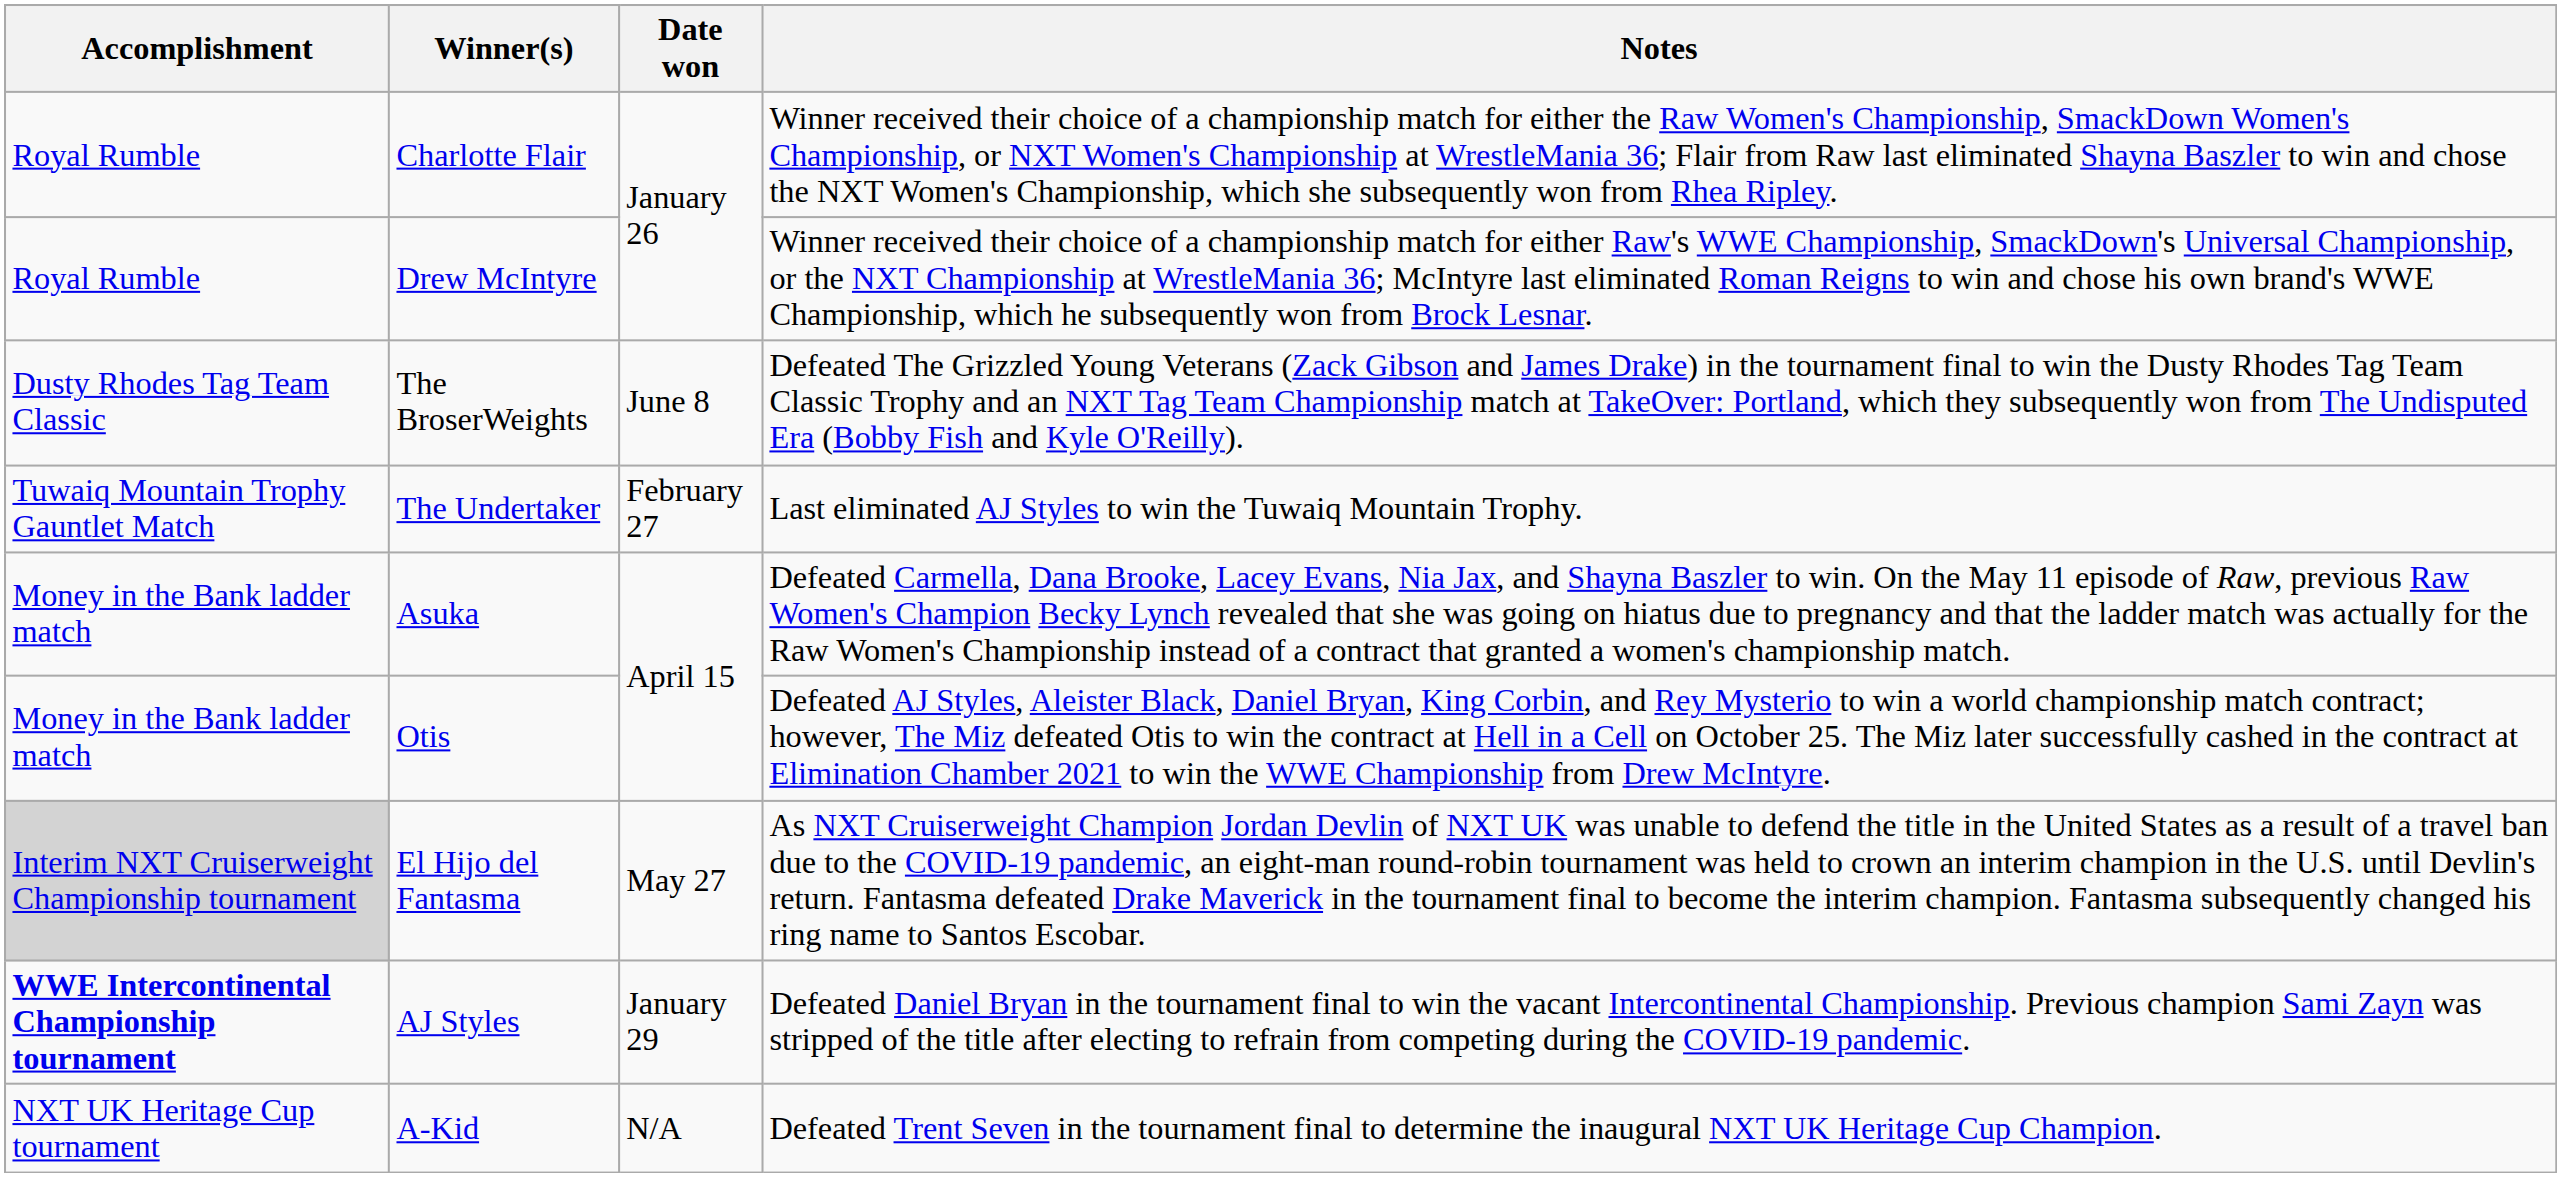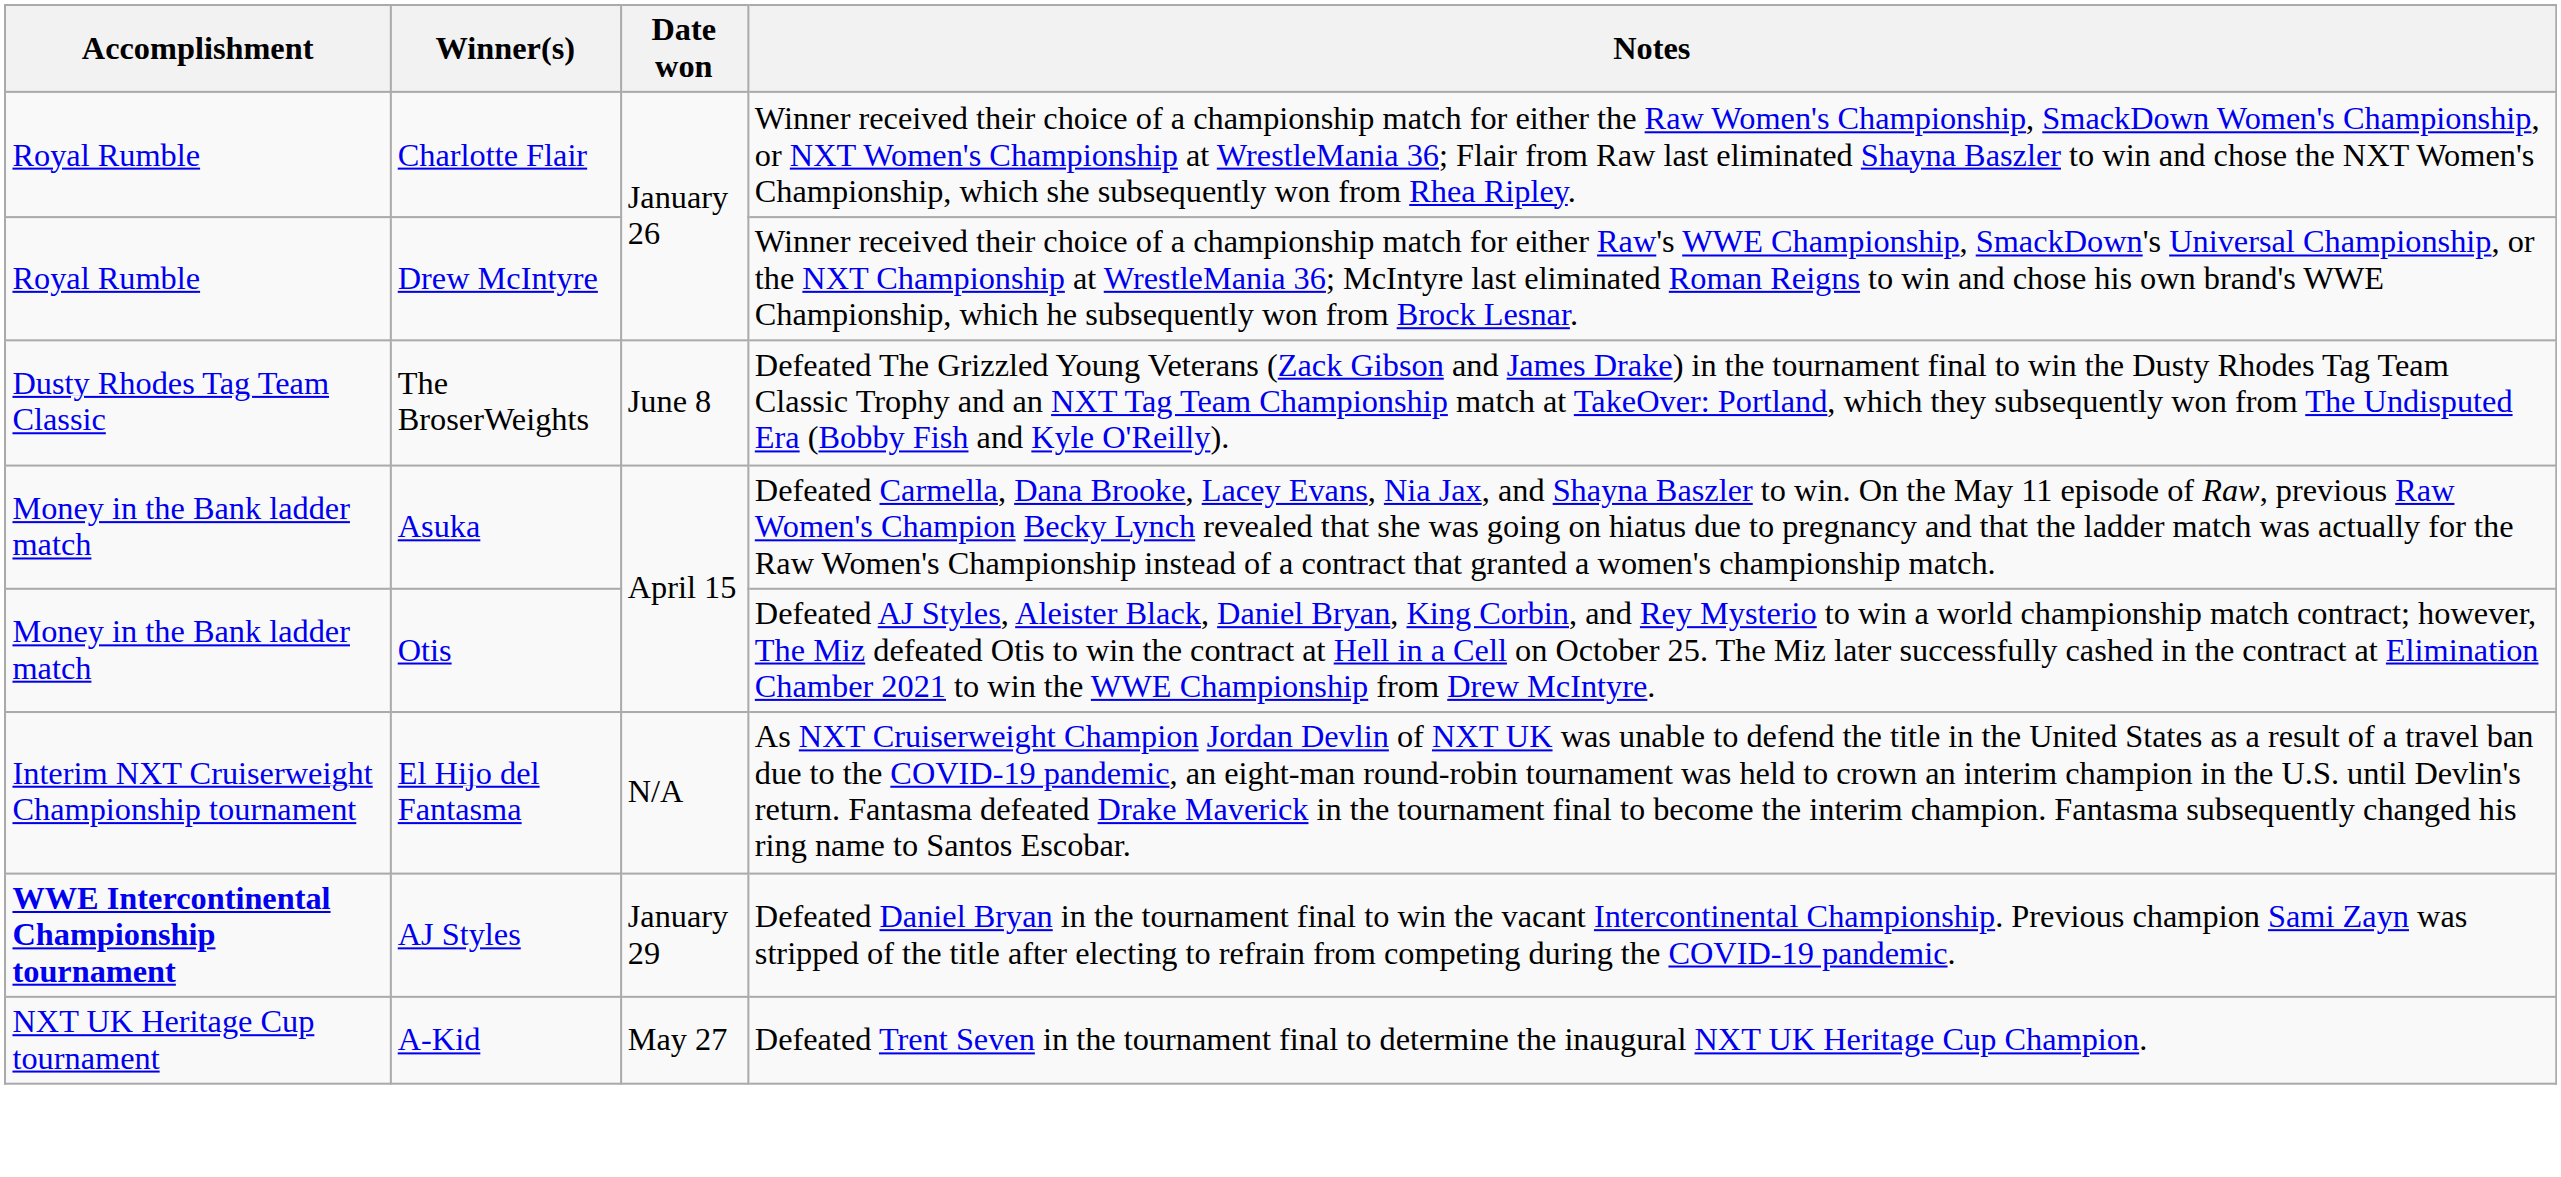 <table class="wikitable" style="width:100%;">
 <tr>
 <th>Accomplishment</th>
 <th>Winner(s)</th>
 <th>Date won</th>
 <th>Notes</th>
 </tr>
 <tr>
 <td><a href='#'>Royal Rumble</a><br></td>
 <td><a href='#'>Charlotte Flair</a></td>
 <td rowspan=2>January 26</td>
 <td>Winner received their choice of a championship match for either the <a href='#'>Raw Women's Championship</a>, <a href='#'>SmackDown Women's Championship</a>, or <a href='#'>NXT Women's Championship</a> at <a href='#'>WrestleMania 36</a>; Flair from Raw last eliminated <a href='#'>Shayna Baszler</a> to win and chose the NXT Women's Championship, which she subsequently won from <a href='#'>Rhea Ripley</a>.</td>
 </tr>
 <tr>
 <td><a href='#'>Royal Rumble</a><br></td>
 <td><a href='#'>Drew McIntyre</a></td>
 <td>Winner received their choice of a championship match for either <a href='#'>Raw</a>'s <a href='#'>WWE Championship</a>, <a href='#'>SmackDown</a>'s <a href='#'>Universal Championship</a>, or the <a href='#'>NXT Championship</a> at <a href='#'>WrestleMania 36</a>; McIntyre last eliminated <a href='#'>Roman Reigns</a> to win and chose his own brand's WWE Championship, which he subsequently won from <a href='#'>Brock Lesnar</a>.</td>
 </tr>
 <tr>
 <td><a href='#'>Dusty Rhodes Tag Team Classic</a></td>
 <td>The BroserWeights<br></td>
 <td>June 8<br></td>
 <td>Defeated The Grizzled Young Veterans (<a href='#'>Zack Gibson</a> and <a href='#'>James Drake</a>) in the tournament final to win the Dusty Rhodes Tag Team Classic Trophy and an <a href='#'>NXT Tag Team Championship</a> match at <a href='#'>TakeOver: Portland</a>, which they subsequently won from <a href='#'>The Undisputed Era</a> (<a href='#'>Bobby Fish</a> and <a href='#'>Kyle O'Reilly</a>).</td>
 </tr>
 <tr>
-<td><a href='#'>Tuwaiq Mountain Trophy Gauntlet Match</a></td>
-<td><a href='#'>The Undertaker</a></td>
-<td>February 27</td>
-<td>Last eliminated <a href='#'>AJ Styles</a> to win the Tuwaiq Mountain Trophy.<br></td>
-</tr>
-<tr>
 <td><a href='#'>Money in the Bank ladder match</a><br></td>
 <td><a href='#'>Asuka</a></td>
 <td rowspan=2>April 15<br></td>
 <td>Defeated <a href='#'>Carmella</a>, <a href='#'>Dana Brooke</a>, <a href='#'>Lacey Evans</a>, <a href='#'>Nia Jax</a>, and <a href='#'>Shayna Baszler</a> to win. On the May 11 episode of <em>Raw</em>, previous <a href='#'>Raw Women's Champion</a> <a href='#'>Becky Lynch</a> revealed that she was going on hiatus due to pregnancy and that the ladder match was actually for the Raw Women's Championship instead of a contract that granted a women's championship match.<br></td>
 </tr>
 <tr>
 <td><a href='#'>Money in the Bank ladder match</a><br></td>
 <td><a href='#'>Otis</a></td>
 <td>Defeated <a href='#'>AJ Styles</a>, <a href='#'>Aleister Black</a>, <a href='#'>Daniel Bryan</a>, <a href='#'>King Corbin</a>, and <a href='#'>Rey Mysterio</a> to win a world championship match contract; however, <a href='#'>The Miz</a> defeated Otis to win the contract at <a href='#'>Hell in a Cell</a> on October 25. The Miz later successfully cashed in the contract at <a href='#'>Elimination Chamber 2021</a> to win the <a href='#'>WWE Championship</a> from <a href='#'>Drew McIntyre</a>.<br></td>
 </tr>
 <tr>
-<td style="background: lightgrey;"><a href='#'>Interim NXT Cruiserweight Championship tournament</a></td>
+<td><a href='#'>Interim NXT Cruiserweight Championship tournament</a></td>
 <td><a href='#'>El Hijo del Fantasma</a></td>
-<td>May 27<br></td>
+<td>N/A<br></td>
 <td>As <a href='#'>NXT Cruiserweight Champion</a> <a href='#'>Jordan Devlin</a> of <a href='#'>NXT UK</a> was unable to defend the title in the United States as a result of a travel ban due to the <a href='#'>COVID-19 pandemic</a>, an eight-man round-robin tournament was held to crown an interim champion in the U.S. until Devlin's return. Fantasma defeated <a href='#'>Drake Maverick</a> in the tournament final to become the interim champion. Fantasma subsequently changed his ring name to Santos Escobar.</td>
 </tr>
 <tr>
 <td><strong><a href='#'>WWE Intercontinental Championship tournament</a></strong></td>
 <td><a href='#'>AJ Styles</a></td>
 <td>January 29</td>
 <td>Defeated <a href='#'>Daniel Bryan</a> in the tournament final to win the vacant <a href='#'>Intercontinental Championship</a>. Previous champion <a href='#'>Sami Zayn</a> was stripped of the title after electing to refrain from competing during the <a href='#'>COVID-19 pandemic</a>.</td>
 </tr>
 <tr>
 <td><a href='#'>NXT UK Heritage Cup tournament</a></td>
 <td><a href='#'>A-Kid</a></td>
-<td>N/A<br></td>
+<td>May 27<br></td>
 <td>Defeated <a href='#'>Trent Seven</a> in the tournament final to determine the inaugural <a href='#'>NXT UK Heritage Cup Champion</a>.<br></td>
 </tr>
 </table>
